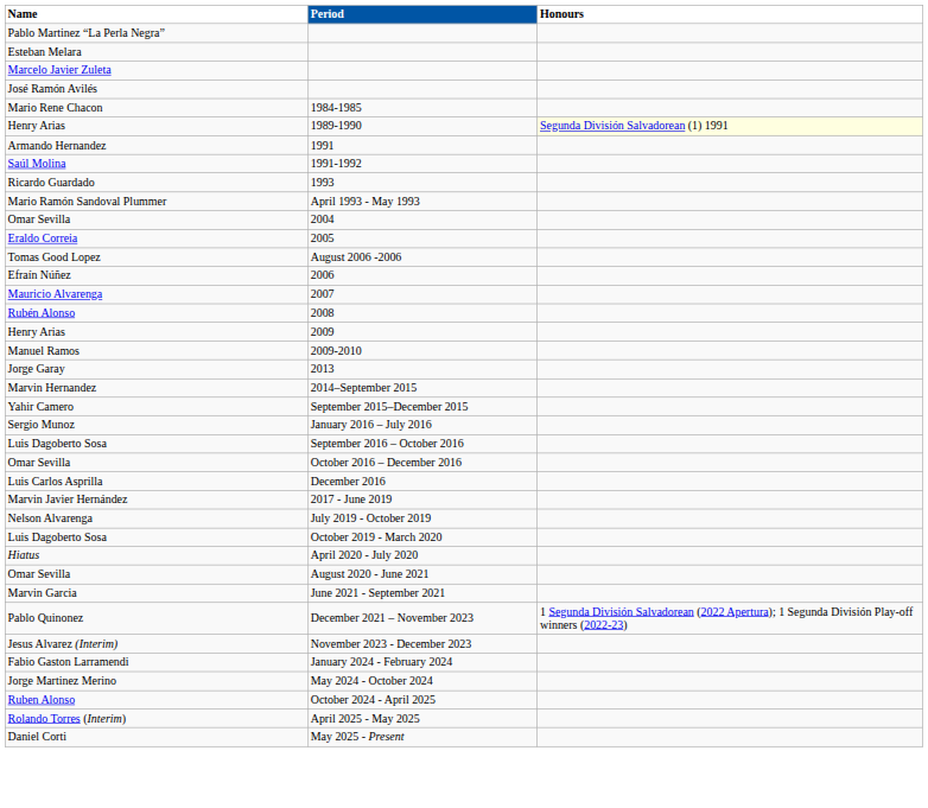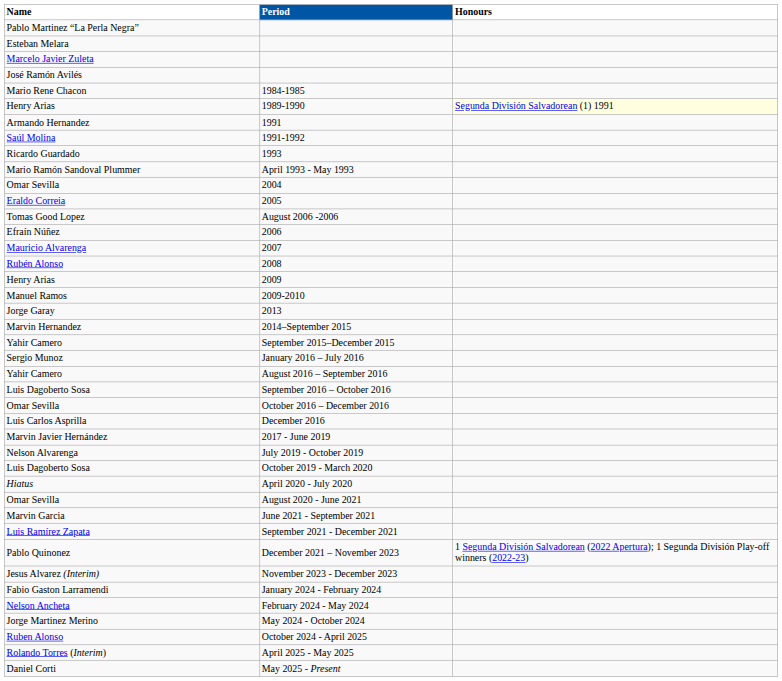 <table class="wikitable" style="text-align: left;">
 <tr>
 <td width=33% style="color:##0055a5; background:#ffffff;"><strong>Name</strong></td>
 <td width=25% style="color:#fff; background:#0055a5;"><strong>Period</strong></td>
 <td width=42% style="color:##0055a5; background:#ffffff;"><strong>Honours</strong></td>
 </tr>
 <tr>
 <td> Pablo Martinez “La Perla Negra”</td>
 <td></td>
 <td></td>
 </tr>
 <tr>
 <td> Esteban Melara</td>
 <td></td>
 <td></td>
 </tr>
 <tr>
 <td> <a href='#'>Marcelo Javier Zuleta</a></td>
 <td></td>
 <td></td>
 </tr>
 <tr>
 <td> José Ramón Avilés</td>
 <td></td>
 <td></td>
 </tr>
 <tr>
 <td> Mario Rene Chacon</td>
 <td>1984-1985</td>
 <td></td>
 </tr>
 <tr>
 <td> Henry Arias</td>
 <td>1989-1990</td>
 <td style="background: lightyellow;"><a href='#'>Segunda División Salvadorean</a>  (1) 1991</td>
 </tr>
 <tr>
 <td> Armando Hernandez</td>
 <td>1991</td>
 <td></td>
 </tr>
 <tr>
 <td> <a href='#'>Saúl Molina</a></td>
 <td>1991-1992</td>
 <td></td>
 </tr>
 <tr>
 <td> Ricardo Guardado</td>
 <td>1993</td>
 <td></td>
 </tr>
 <tr>
 <td>  Mario Ramón Sandoval Plummer </td>
 <td>April 1993 - May 1993</td>
 <td></td>
 </tr>
 <tr>
 <td> Omar Sevilla</td>
 <td>2004</td>
 <td></td>
 </tr>
 <tr>
 <td>  <a href='#'>Eraldo Correia</a></td>
 <td>2005</td>
 <td></td>
 </tr>
 <tr>
 <td> Tomas Good Lopez</td>
 <td>August 2006 -2006</td>
 <td></td>
 </tr>
 <tr>
 <td>  Efraín Núñez</td>
 <td>2006</td>
 <td></td>
 </tr>
 <tr>
 <td> <a href='#'>Mauricio Alvarenga</a></td>
 <td>2007</td>
 <td></td>
 </tr>
 <tr>
 <td>  <a href='#'>Rubén Alonso</a></td>
 <td>2008</td>
 <td></td>
 </tr>
 <tr>
 <td> Henry Arias</td>
 <td>2009</td>
 <td></td>
 </tr>
 <tr>
 <td> Manuel Ramos</td>
 <td>2009-2010</td>
 <td></td>
 </tr>
 <tr>
 <td> Jorge Garay</td>
 <td>2013</td>
 <td></td>
 </tr>
 <tr>
 <td> Marvin Hernandez</td>
 <td>2014–September 2015</td>
 <td></td>
 </tr>
 <tr>
 <td> Yahir Camero</td>
 <td>September 2015–December 2015</td>
 <td></td>
 </tr>
 <tr>
 <td> Sergio Munoz</td>
 <td>January 2016 – July 2016</td>
 <td></td>
 </tr>
 <tr>
+<td> Yahir Camero</td>
+<td>August 2016 – September 2016</td>
+<td></td>
+</tr>
+<tr>
 <td> Luis Dagoberto Sosa</td>
 <td>September 2016 – October 2016</td>
 <td></td>
 </tr>
 <tr>
 <td> Omar Sevilla</td>
 <td>October 2016 – December 2016</td>
 <td></td>
 </tr>
 <tr>
 <td> Luis Carlos Asprilla</td>
 <td>December 2016</td>
 <td></td>
 </tr>
 <tr>
 <td> Marvin Javier Hernández</td>
 <td>2017 - June 2019</td>
 <td></td>
 </tr>
 <tr>
 <td> Nelson Alvarenga</td>
 <td>July 2019 - October 2019</td>
 <td></td>
 </tr>
 <tr>
 <td> Luis Dagoberto Sosa</td>
 <td>October 2019 - March 2020</td>
 <td></td>
 </tr>
 <tr>
 <td><em>Hiatus</em></td>
 <td>April 2020 - July 2020</td>
 <td></td>
 </tr>
 <tr>
 <td> Omar Sevilla</td>
 <td>August 2020 - June 2021</td>
 <td></td>
 </tr>
 <tr>
 <td> Marvin Garcia</td>
 <td>June 2021 - September 2021</td>
 <td></td>
 </tr>
 <tr>
+<td> <a href='#'>Luis Ramírez Zapata</a></td>
+<td>September 2021 - December 2021</td>
+<td></td>
+</tr>
+<tr>
 <td> Pablo Quinonez</td>
 <td>December 2021  – November 2023</td>
 <td>1 <a href='#'>Segunda División Salvadorean</a> (<a href='#'>2022 Apertura</a>); 1 Segunda División Play-off winners (<a href='#'>2022-23</a>)</td>
 </tr>
 <tr>
 <td> Jesus Alvarez <em>(Interim)</em></td>
 <td>November 2023 - December 2023</td>
 <td></td>
 </tr>
 <tr>
 <td> Fabio Gaston Larramendi</td>
 <td>January 2024 - February 2024</td>
+<td></td>
+</tr>
+<tr>
+<td> <a href='#'>Nelson Ancheta</a></td>
+<td>February 2024 - May 2024</td>
 <td></td>
 </tr>
 <tr>
 <td> Jorge Martinez Merino</td>
 <td>May 2024 - October 2024</td>
 <td></td>
 </tr>
 <tr>
 <td> <a href='#'>Ruben Alonso</a></td>
 <td>October 2024 - April 2025</td>
 <td></td>
 </tr>
 <tr>
 <td> <a href='#'>Rolando Torres</a> (<em>Interim</em>)</td>
 <td>April 2025 - May 2025</td>
 <td></td>
 </tr>
 <tr>
 <td> Daniel Corti</td>
 <td>May 2025 - <em>Present</em></td>
 <td></td>
 </tr>
 </table>
